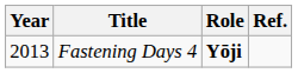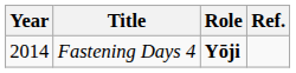 <table class="wikitable sortable plainrowheaders">
 <tr>
 <th scope="col">Year</th>
 <th scope="col">Title</th>
 <th scope="col">Role</th>
 <th scope="col" class="unsortable">Ref.</th>
 </tr>
 <tr>
-<td>2013</td>
+<td>2014</td>
 <td><em>Fastening Days 4</em></td>
 <td><strong>Yōji</strong></td>
 <td></td>
 </tr>
 </table>
